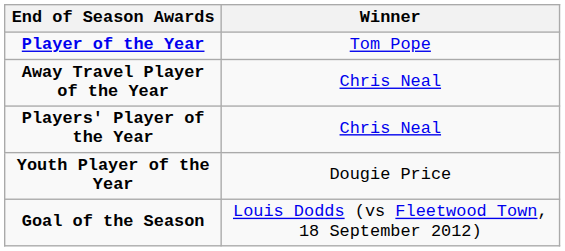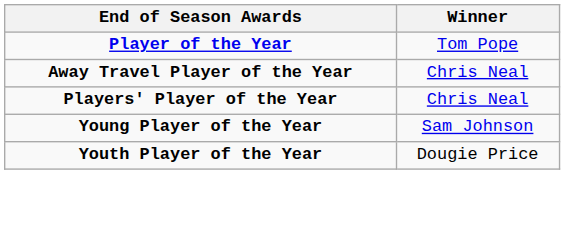 <table class="wikitable" style="text-align:center; font-size:95%;width:65%; text-align:left">
 <tr>
 <th>End of Season Awards</th>
 <th>Winner</th>
 </tr>
 <tr --->
 <td align="center"><strong><a href='#'>Player of the Year</a></strong></td>
 <td align="center"><a href='#'>Tom Pope</a></td>
 </tr>
 <tr --->
 <td align="center"><strong>Away Travel Player of the Year</strong></td>
 <td align="center"><a href='#'>Chris Neal</a></td>
 </tr>
 <tr --->
 <td align="center"><strong>Players' Player of the Year</strong></td>
 <td align="center"><a href='#'>Chris Neal</a></td>
 </tr>
 <tr --->
+<td align="center"><strong>Young Player of the Year</strong></td>
+<td align="center"><a href='#'>Sam Johnson</a></td>
+</tr>
+<tr --->
 <td align="center"><strong>Youth Player of the Year</strong></td>
 <td align="center">Dougie Price</td>
 </tr>
-<tr --->
-<td align="center"><strong>Goal of the Season</strong></td>
-<td align="center"><a href='#'>Louis Dodds</a> (vs <a href='#'>Fleetwood Town</a>, 18 September 2012)</td>
-</tr>
 </table>
